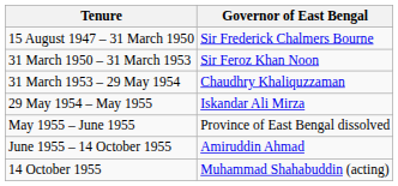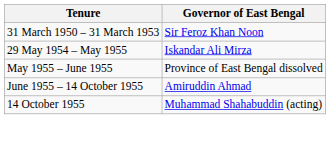 <table class="wikitable">
 <tr>
 <th>Tenure</th>
 <th>Governor of East Bengal</th>
 </tr>
 <tr>
-<td>15 August 1947 – 31 March 1950</td>
-<td><a href='#'>Sir Frederick Chalmers Bourne</a></td>
-</tr>
-<tr>
 <td>31 March 1950 – 31 March 1953</td>
 <td><a href='#'>Sir Feroz Khan Noon</a></td>
-</tr>
-<tr>
-<td>31 March 1953 – 29 May 1954</td>
-<td><a href='#'>Chaudhry Khaliquzzaman</a></td>
 </tr>
 <tr>
 <td>29 May 1954 – May 1955</td>
 <td><a href='#'>Iskandar Ali Mirza</a></td>
 </tr>
 <tr>
 <td>May 1955 – June 1955</td>
 <td>Province of East Bengal dissolved</td>
 </tr>
 <tr>
 <td>June 1955 – 14 October 1955</td>
 <td><a href='#'>Amiruddin Ahmad</a></td>
 </tr>
 <tr>
 <td>14 October 1955</td>
 <td><a href='#'>Muhammad Shahabuddin</a> (acting)</td>
 </tr>
 </table>
